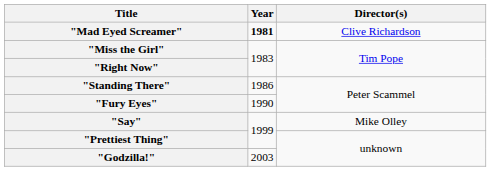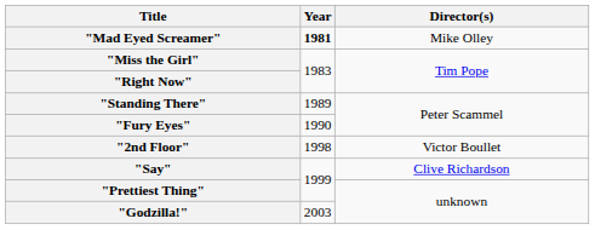 <table class="wikitable plainrowheaders" style="text-align:center;">
 <tr>
 <th scope="col" style="width:21em;">Title</th>
 <th scope="col">Year</th>
 <th scope="col" style="width:18em;">Director(s)</th>
 </tr>
 <tr>
 <th scope="row">"Mad Eyed Screamer"</th>
 <td><strong>1981</strong></td>
-<td><a href='#'>Clive Richardson</a></td>
+<td>Mike Olley</td>
 </tr>
 <tr>
 <th scope="row">"Miss the Girl"</th>
 <td rowspan="2">1983</td>
 <td rowspan="2"><a href='#'>Tim Pope</a></td>
 </tr>
 <tr>
 <th scope="row">"Right Now"</th>
 </tr>
 <tr>
 <th scope="row">"Standing There"</th>
-<td>1986</td>
+<td>1989</td>
 <td rowspan="2">Peter Scammel</td>
 </tr>
 <tr>
 <th scope="row">"Fury Eyes"</th>
 <td>1990</td>
 </tr>
 <tr>
+<th scope="row">"2nd Floor"</th>
+<td>1998</td>
+<td>Victor Boullet</td>
+</tr>
+<tr>
 <th scope="row">"Say"</th>
 <td rowspan="2">1999</td>
-<td>Mike Olley</td>
+<td><a href='#'>Clive Richardson</a></td>
 </tr>
 <tr>
 <th scope="row">"Prettiest Thing"</th>
 <td rowspan="2">unknown</td>
 </tr>
 <tr>
 <th scope="row">"Godzilla!"</th>
 <td>2003</td>
 </tr>
 </table>
